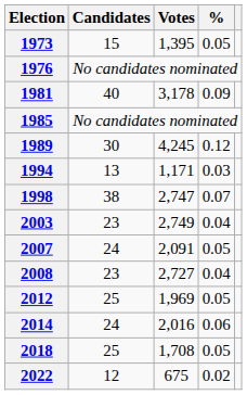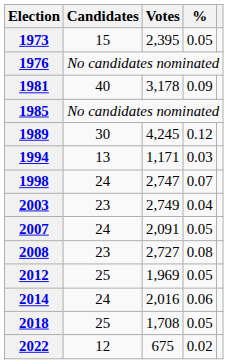 <table class="wikitable" style="text-align: center">
 <tr>
 <th>Election</th>
 <th>Candidates</th>
 <th>Votes</th>
 <th>%</th>
 <th></th>
 </tr>
 <tr>
 <th><a href='#'>1973</a></th>
 <td align="center">15</td>
-<td align=center>1,395</td>
+<td align=center>2,395</td>
 <td align=center>0.05</td>
 <td></td>
 </tr>
 <tr>
 <th><a href='#'>1976</a></th>
 <td colspan="4" align="center"><em>No candidates nominated</em></td>
 </tr>
 <tr>
 <th><a href='#'>1981</a></th>
 <td align="center">40</td>
 <td align=center>3,178</td>
 <td align=center>0.09</td>
 <td></td>
 </tr>
 <tr>
 <th><a href='#'>1985</a></th>
 <td colspan="4" align="center"><em>No candidates nominated</em></td>
 </tr>
 <tr>
 <th><a href='#'>1989</a></th>
 <td align="center">30</td>
 <td align=center>4,245</td>
 <td align=center>0.12</td>
 <td></td>
 </tr>
 <tr>
 <th><a href='#'>1994</a></th>
 <td align="center">13</td>
 <td align=center>1,171</td>
 <td align=center>0.03</td>
 <td></td>
 </tr>
 <tr>
 <th><a href='#'>1998</a></th>
-<td align="center">38</td>
+<td align="center">24</td>
 <td align=center>2,747</td>
 <td align=center>0.07</td>
 <td></td>
 </tr>
 <tr>
 <th><a href='#'>2003</a></th>
 <td align="center">23</td>
 <td align=center>2,749</td>
 <td align=center>0.04</td>
 <td></td>
 </tr>
 <tr>
 <th><a href='#'>2007</a></th>
 <td align="center">24</td>
 <td align=center>2,091</td>
 <td align=center>0.05</td>
 <td></td>
 </tr>
 <tr>
 <th><a href='#'>2008</a></th>
 <td align="center">23</td>
 <td align=center>2,727</td>
-<td align=center>0.04</td>
+<td align=center>0.08</td>
 <td></td>
 </tr>
 <tr>
 <th><a href='#'>2012</a></th>
 <td align="center">25</td>
 <td align=center>1,969</td>
 <td align=center>0.05</td>
 <td></td>
 </tr>
 <tr>
 <th><a href='#'>2014</a></th>
 <td align="center">24</td>
 <td align=center>2,016</td>
 <td align=center>0.06</td>
 <td></td>
 </tr>
 <tr>
 <th><a href='#'>2018</a></th>
 <td align="center">25</td>
 <td align=center>1,708</td>
 <td align=center>0.05</td>
 <td></td>
 </tr>
 <tr>
 <th><a href='#'>2022</a></th>
 <td align="center">12</td>
 <td align=center>675</td>
 <td align=center>0.02</td>
 <td></td>
 </tr>
 </table>
